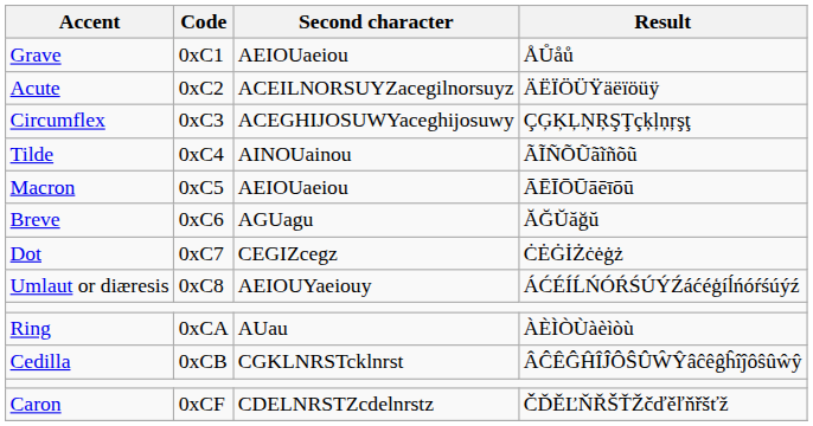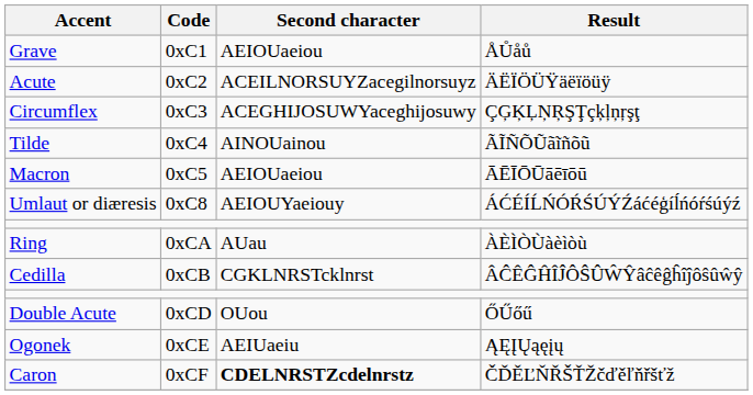 <table class="wikitable">
 <tr>
 <th>Accent</th>
 <th>Code</th>
 <th>Second character</th>
 <th>Result</th>
 </tr>
 <tr>
 <td><a href='#'>Grave</a></td>
 <td>0xC1</td>
 <td>AEIOUaeiou</td>
 <td>ÅŮåů</td>
 </tr>
 <tr>
 <td><a href='#'>Acute</a></td>
 <td>0xC2</td>
 <td>ACEILNORSUYZacegilnorsuyz</td>
 <td>ÄËÏÖÜŸäëïöüÿ</td>
 </tr>
 <tr>
 <td><a href='#'>Circumflex</a></td>
 <td>0xC3</td>
 <td>ACEGHIJOSUWYaceghijosuwy</td>
 <td>ÇĢĶĻŅŖŞŢçķļņŗşţ</td>
 </tr>
 <tr>
 <td><a href='#'>Tilde</a></td>
 <td>0xC4</td>
 <td>AINOUainou</td>
 <td>ÃĨÑÕŨãĩñõũ</td>
 </tr>
 <tr>
 <td><a href='#'>Macron</a></td>
 <td>0xC5</td>
 <td>AEIOUaeiou</td>
 <td>ĀĒĪŌŪāēīōū</td>
 </tr>
 <tr>
-<td><a href='#'>Breve</a></td>
-<td>0xC6</td>
-<td>AGUagu</td>
-<td>ĂĞŬăğŭ</td>
-</tr>
-<tr>
-<td><a href='#'>Dot</a></td>
-<td>0xC7</td>
-<td>CEGIZcegz</td>
-<td>ĊĖĠİŻċėġż</td>
-</tr>
-<tr>
 <td><a href='#'>Umlaut</a> or diæresis</td>
 <td>0xC8</td>
 <td>AEIOUYaeiouy</td>
 <td>ÁĆÉÍĹŃÓŔŚÚÝŹáćéģíĺńóŕśúýź</td>
 </tr>
 <tr>
 <td colspan="4"></td>
 </tr>
 <tr>
 <td><a href='#'>Ring</a></td>
 <td>0xCA</td>
 <td>AUau</td>
 <td>ÀÈÌÒÙàèìòù</td>
 </tr>
 <tr>
 <td><a href='#'>Cedilla</a></td>
 <td>0xCB</td>
 <td>CGKLNRSTcklnrst</td>
 <td>ÂĈÊĜĤÎĴÔŜÛŴŶâĉêĝĥîĵôŝûŵŷ</td>
 </tr>
 <tr>
 <td colspan="4"></td>
 </tr>
 <tr>
+<td><a href='#'>Double Acute</a></td>
+<td>0xCD</td>
+<td>OUou</td>
+<td>ŐŰőű</td>
+</tr>
+<tr>
+<td><a href='#'>Ogonek</a></td>
+<td>0xCE</td>
+<td>AEIUaeiu</td>
+<td>ĄĘĮŲąęįų</td>
+</tr>
+<tr>
 <td><a href='#'>Caron</a></td>
 <td>0xCF</td>
-<td>CDELNRSTZcdelnrstz</td>
+<td><strong>CDELNRSTZcdelnrstz</strong></td>
 <td>ČĎĚĽŇŘŠŤŽčďěľňřšťž</td>
 </tr>
 <tr>
 </tr>
 </table>
